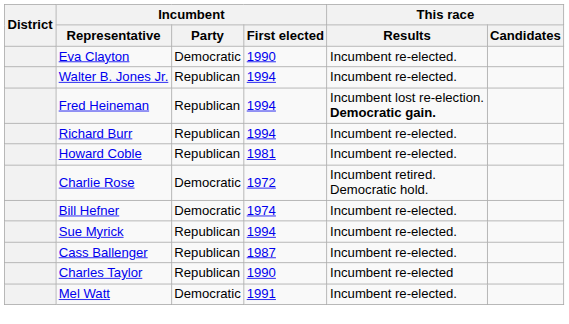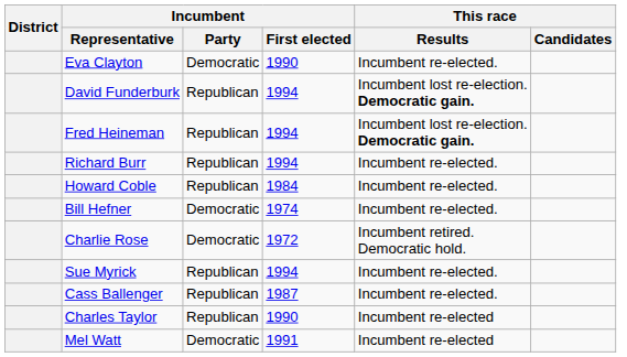 <table class=wikitable>
 <tr>
 <th rowspan=2>District</th>
 <th colspan=3>Incumbent</th>
 <th colspan=2>This race</th>
 </tr>
 <tr>
 <th>Representative</th>
 <th>Party</th>
 <th>First elected</th>
 <th>Results</th>
 <th>Candidates</th>
 </tr>
 <tr>
 <th></th>
 <td><a href='#'>Eva Clayton</a></td>
 <td>Democratic</td>
 <td><a href='#'>1990</a></td>
 <td>Incumbent re-elected.</td>
 <td nowrap><br></td>
 </tr>
 <tr>
 <th></th>
-<td><a href='#'>Walter B. Jones Jr.</a></td>
+<td><a href='#'>David Funderburk</a></td>
 <td>Republican</td>
 <td><a href='#'>1994</a></td>
-<td>Incumbent re-elected.</td>
+<td>Incumbent lost re-election.<br><strong>Democratic gain.</strong></td>
 <td nowrap></td>
 </tr>
 <tr>
 <th></th>
 <td><a href='#'>Fred Heineman</a></td>
 <td>Republican</td>
 <td><a href='#'>1994</a></td>
 <td>Incumbent lost re-election.<br><strong>Democratic gain.</strong></td>
 <td nowrap></td>
 </tr>
 <tr>
 <th></th>
 <td><a href='#'>Richard Burr</a></td>
 <td>Republican</td>
 <td><a href='#'>1994</a></td>
 <td>Incumbent re-elected.</td>
 <td nowrap></td>
 </tr>
 <tr>
 <th></th>
 <td><a href='#'>Howard Coble</a></td>
 <td>Republican</td>
-<td><a href='#'>1981</a></td>
+<td><a href='#'>1984</a></td>
+<td>Incumbent re-elected.</td>
+<td nowrap></td>
+</tr>
+<tr>
+<th></th>
+<td><a href='#'>Bill Hefner</a></td>
+<td>Democratic</td>
+<td><a href='#'>1974</a></td>
 <td>Incumbent re-elected.</td>
 <td nowrap></td>
 </tr>
 <tr>
 <th></th>
 <td><a href='#'>Charlie Rose</a></td>
 <td>Democratic</td>
 <td><a href='#'>1972</a></td>
 <td>Incumbent retired.<br>Democratic hold.</td>
 <td nowrap><br></td>
-</tr>
-<tr>
-<th></th>
-<td><a href='#'>Bill Hefner</a></td>
-<td>Democratic</td>
-<td><a href='#'>1974</a></td>
-<td>Incumbent re-elected.</td>
-<td nowrap></td>
 </tr>
 <tr>
 <th></th>
 <td><a href='#'>Sue Myrick</a></td>
 <td>Republican</td>
 <td><a href='#'>1994</a></td>
 <td>Incumbent re-elected.</td>
 <td nowrap><br></td>
 </tr>
 <tr>
 <th></th>
 <td><a href='#'>Cass Ballenger</a></td>
 <td>Republican</td>
 <td><a href='#'>1987</a></td>
 <td>Incumbent re-elected.</td>
 <td nowrap></td>
 </tr>
 <tr>
 <th></th>
 <td><a href='#'>Charles Taylor</a></td>
 <td>Republican</td>
 <td><a href='#'>1990</a></td>
 <td>Incumbent re-elected</td>
 <td nowrap></td>
 </tr>
 <tr>
 <th></th>
 <td><a href='#'>Mel Watt</a></td>
 <td>Democratic</td>
 <td><a href='#'>1991</a></td>
-<td>Incumbent re-elected.</td>
+<td>Incumbent re-elected</td>
 <td nowrap></td>
 </tr>
 </table>
